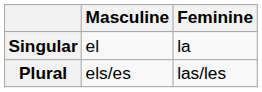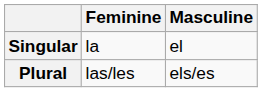 <table class="wikitable">
 <tr>
 <th></th>
+<th>Feminine</th>
 <th>Masculine</th>
-<th>Feminine</th>
 </tr>
 <tr>
 <th>Singular</th>
+<td>la</td>
 <td>el</td>
-<td>la</td>
 </tr>
 <tr>
 <th>Plural</th>
+<td>las/les</td>
 <td>els/es</td>
-<td>las/les</td>
 </tr>
 </table>
